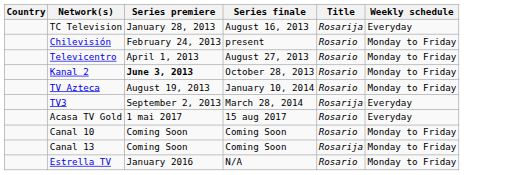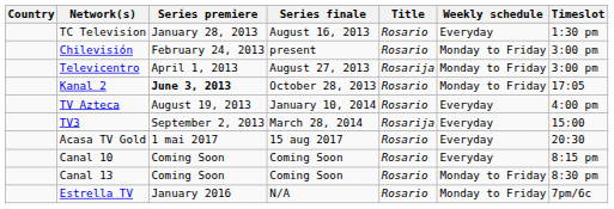 <table class="wikitable">
 <tr>
 <th>Country</th>
 <th>Network(s)</th>
 <th>Series premiere</th>
 <th>Series finale</th>
 <th>Title</th>
 <th>Weekly schedule</th>
+<th>Timeslot</th>
 </tr>
 <tr>
 <td></td>
 <td>TC Television</td>
 <td>January 28, 2013</td>
 <td>August 16, 2013</td>
-<td><em>Rosarija</em></td>
+<td><em>Rosario</em></td>
 <td>Everyday</td>
+<td>1:30 pm</td>
 </tr>
 <tr>
 <td></td>
 <td><a href='#'>Chilevisión</a></td>
 <td>February 24, 2013</td>
 <td>present</td>
 <td><em>Rosario</em></td>
 <td>Monday to Friday</td>
+<td>3:00 pm</td>
 </tr>
 <tr>
 <td></td>
 <td><a href='#'>Televicentro</a></td>
 <td>April 1, 2013</td>
 <td>August 27, 2013</td>
-<td><em>Rosario</em></td>
+<td><em>Rosarija</em></td>
 <td>Monday to Friday</td>
+<td>3:00 pm</td>
 </tr>
 <tr>
 <td></td>
 <td><a href='#'>Kanal 2</a></td>
 <td><strong>June 3, 2013</strong></td>
 <td>October 28, 2013</td>
 <td><em>Rosario</em></td>
 <td>Monday to Friday</td>
+<td>17:05</td>
 </tr>
 <tr>
 <td></td>
 <td><a href='#'>TV Azteca</a></td>
 <td>August 19, 2013</td>
 <td>January 10, 2014</td>
 <td><em>Rosario</em></td>
-<td>Monday to Friday</td>
+<td>Everyday</td>
+<td>4:00 pm</td>
 </tr>
 <tr>
 <td></td>
 <td><a href='#'>TV3</a></td>
 <td>September 2, 2013</td>
 <td>March 28, 2014</td>
 <td><em>Rosarija</em></td>
 <td>Everyday</td>
+<td>15:00</td>
 </tr>
 <tr>
 <td></td>
 <td>Acasa TV Gold</td>
 <td>1 mai 2017</td>
 <td>15 aug 2017</td>
 <td><em>Rosario</em></td>
 <td>Everyday</td>
+<td>20:30</td>
 </tr>
 <tr>
 <td></td>
 <td>Canal 10</td>
 <td>Coming Soon</td>
 <td>Coming Soon</td>
 <td><em>Rosario</em></td>
-<td>Monday to Friday</td>
+<td>Everyday</td>
+<td>8:15 pm</td>
 </tr>
 <tr>
 <td></td>
 <td>Canal 13</td>
 <td>Coming Soon</td>
 <td>Coming Soon</td>
-<td><em>Rosarija</em></td>
+<td><em>Rosario</em></td>
 <td>Monday to Friday</td>
+<td>8:30 pm</td>
 </tr>
 <tr>
 <td></td>
 <td><a href='#'>Estrella TV</a></td>
 <td>January 2016</td>
 <td>N/A</td>
 <td><em>Rosario</em></td>
 <td>Monday to Friday</td>
+<td>7pm/6c</td>
 </tr>
 </table>
